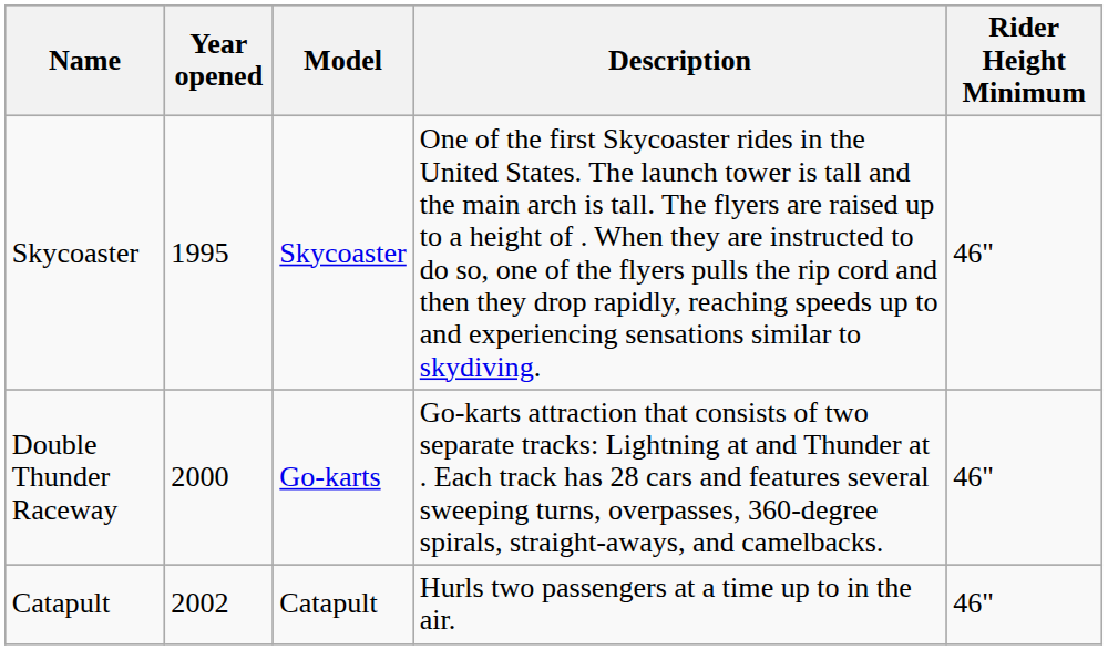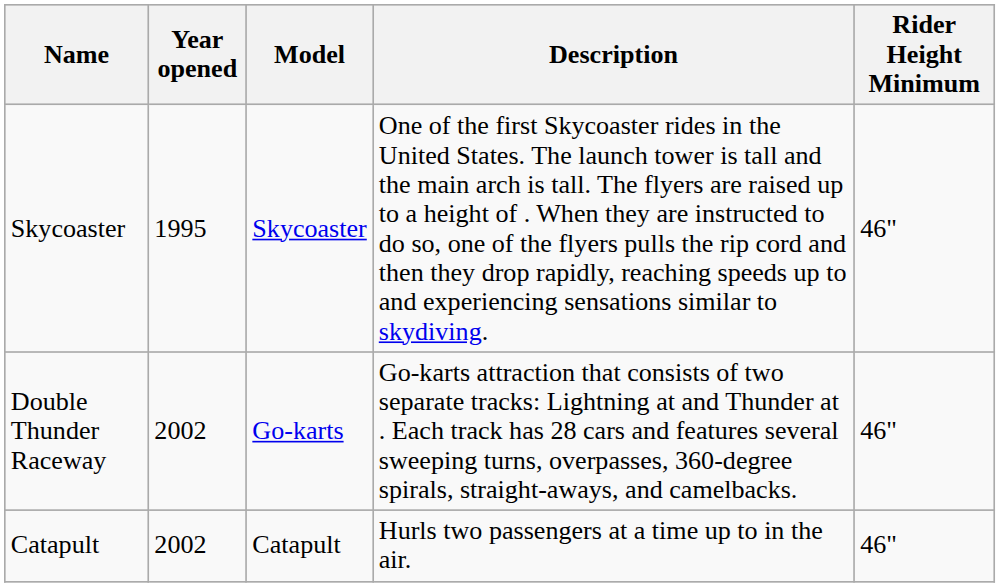 <table class="wikitable">
 <tr>
 <th>Name</th>
 <th>Year opened</th>
 <th>Model</th>
 <th>Description</th>
 <th>Rider Height Minimum</th>
 </tr>
 <tr>
 <td>Skycoaster</td>
 <td>1995</td>
 <td><a href='#'>Skycoaster</a></td>
 <td>One of the first Skycoaster rides in the United States. The launch tower is  tall and the main arch is  tall. The flyers are raised up to a height of . When they are instructed to do so, one of the flyers pulls the rip cord and then they drop rapidly, reaching speeds up to  and experiencing sensations similar to <a href='#'>skydiving</a>.</td>
 <td>46"</td>
 </tr>
 <tr>
 <td>Double Thunder Raceway</td>
-<td>2000</td>
+<td>2002</td>
 <td><a href='#'>Go-karts</a></td>
 <td>Go-karts attraction that consists of two separate tracks: Lightning at  and Thunder at . Each track has 28 cars and features several sweeping turns, overpasses, 360-degree spirals, straight-aways, and camelbacks.</td>
 <td>46"</td>
 </tr>
 <tr>
 <td>Catapult</td>
 <td>2002</td>
 <td>Catapult</td>
 <td>Hurls two passengers at a time up to  in the air.</td>
 <td>46"</td>
 </tr>
 </table>
